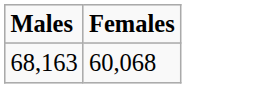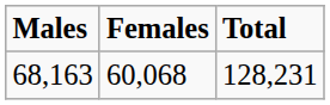 <table class="wikitable">
 <tr>
 <td><strong>Males</strong></td>
 <td><strong>Females</strong></td>
+<td><strong>Total</strong></td>
 </tr>
 <tr>
 <td>68,163</td>
 <td>60,068</td>
+<td>128,231</td>
 </tr>
 </table>
